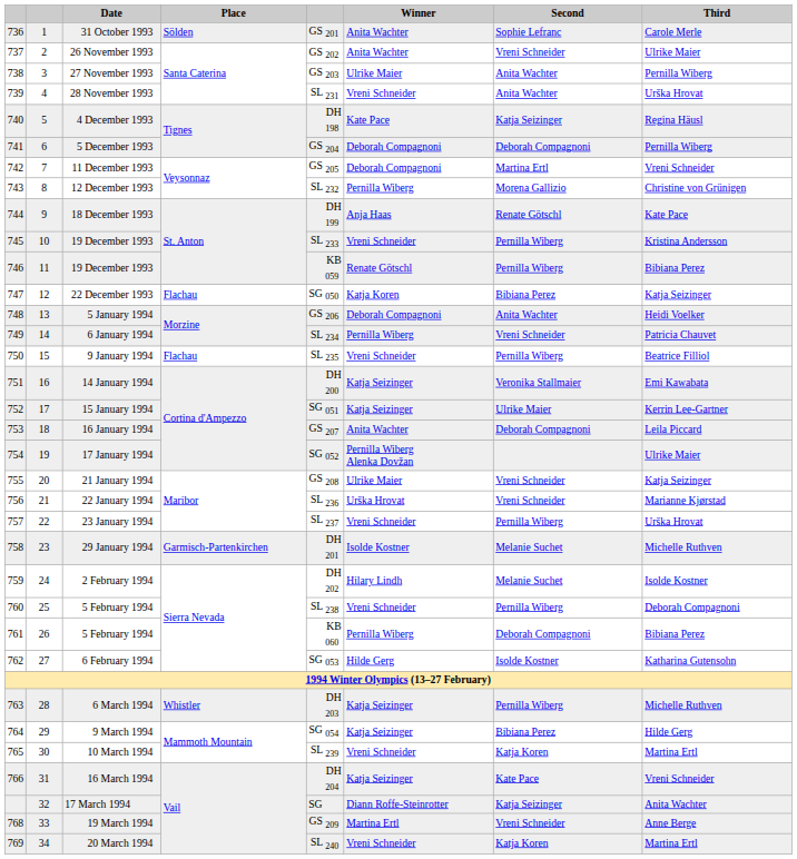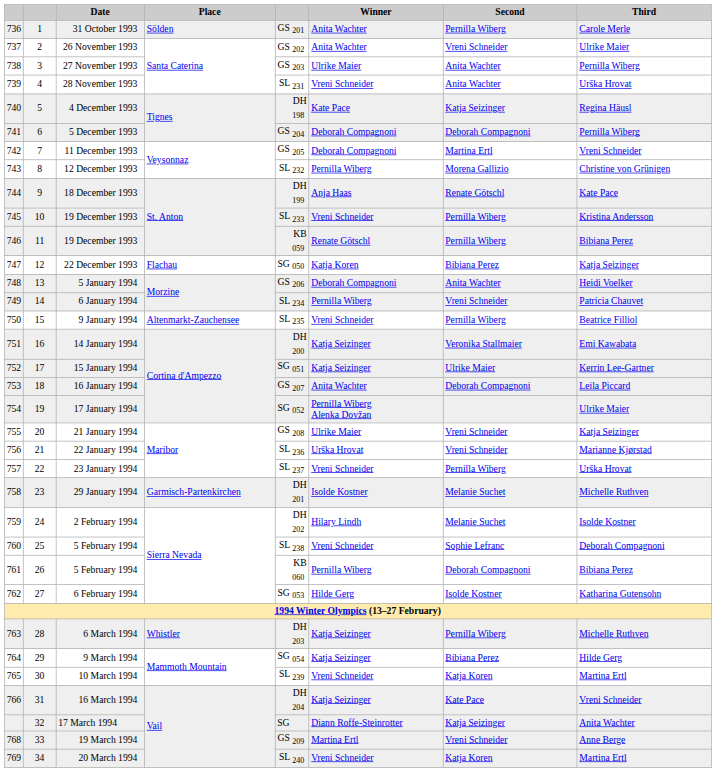 <table class="wikitable plainrowheaders" style="background:#fff; font-size:86%; line-height:16px; border:grey solid 1px; border-collapse:collapse;">
 <tr style="background:#ccc; text-align:center;">
 <td align="center" width="13"></td>
 <td align="center" width="40"></td>
 <td align="center" width="120"><strong>Date</strong></td>
 <td align="center" width="180"><strong>Place</strong></td>
 <td align="center" width="42"></td>
 <td align="center" width="185"><strong>Winner</strong></td>
 <td align="center" width="185"><strong>Second</strong></td>
 <td align="center" width="185"><strong>Third</strong></td>
 </tr>
 <tr bgcolor="#EFEFEF">
 <td align=center>736</td>
 <td align=center>1</td>
 <td align=right>31 October 1993  </td>
 <td> <a href='#'>Sölden</a></td>
 <td align=right>GS <sub>201</sub> </td>
 <td> <a href='#'>Anita Wachter</a></td>
-<td> <a href='#'>Sophie Lefranc</a></td>
+<td> <a href='#'>Pernilla Wiberg</a></td>
 <td> <a href='#'>Carole Merle</a></td>
 </tr>
 <tr>
 <td align=center>737</td>
 <td align=center>2</td>
 <td align=right>26 November 1993  </td>
 <td rowspan=3> <a href='#'>Santa Caterina</a></td>
 <td align=right>GS <sub>202</sub> </td>
 <td> <a href='#'>Anita Wachter</a></td>
 <td> <a href='#'>Vreni Schneider</a></td>
 <td> <a href='#'>Ulrike Maier</a></td>
 </tr>
 <tr>
 <td align=center>738</td>
 <td align=center>3</td>
 <td align=right>27 November 1993  </td>
 <td align=right>GS <sub>203</sub> </td>
 <td> <a href='#'>Ulrike Maier</a></td>
 <td> <a href='#'>Anita Wachter</a></td>
 <td> <a href='#'>Pernilla Wiberg</a></td>
 </tr>
 <tr>
 <td align=center>739</td>
 <td align=center>4</td>
 <td align=right>28 November 1993  </td>
 <td align=right>SL <sub>231</sub> </td>
 <td> <a href='#'>Vreni Schneider</a></td>
 <td> <a href='#'>Anita Wachter</a></td>
 <td> <a href='#'>Urška Hrovat</a></td>
 </tr>
 <tr bgcolor="#EFEFEF">
 <td align=center>740</td>
 <td align=center>5</td>
 <td align=right>4 December 1993  </td>
 <td rowspan=2> <a href='#'>Tignes</a></td>
 <td align=right>DH <sub>198</sub> </td>
 <td> <a href='#'>Kate Pace</a></td>
 <td> <a href='#'>Katja Seizinger</a></td>
 <td> <a href='#'>Regina Häusl</a></td>
 </tr>
 <tr bgcolor="#EFEFEF">
 <td align=center>741</td>
 <td align=center>6</td>
 <td align=right>5 December 1993  </td>
 <td align=right>GS <sub>204</sub> </td>
 <td> <a href='#'>Deborah Compagnoni</a></td>
 <td> <a href='#'>Deborah Compagnoni</a></td>
 <td> <a href='#'>Pernilla Wiberg</a></td>
 </tr>
 <tr>
 <td align=center>742</td>
 <td align=center>7</td>
 <td align=right>11 December 1993  </td>
 <td rowspan=2> <a href='#'>Veysonnaz</a></td>
 <td align=right>GS <sub>205</sub> </td>
 <td> <a href='#'>Deborah Compagnoni</a></td>
 <td> <a href='#'>Martina Ertl</a></td>
 <td> <a href='#'>Vreni Schneider</a></td>
 </tr>
 <tr>
 <td align=center>743</td>
 <td align=center>8</td>
 <td align=right>12 December 1993  </td>
 <td align=right>SL <sub>232</sub> </td>
 <td> <a href='#'>Pernilla Wiberg</a></td>
 <td> <a href='#'>Morena Gallizio</a></td>
 <td> <a href='#'>Christine von Grünigen</a></td>
 </tr>
 <tr bgcolor="#EFEFEF">
 <td align=center>744</td>
 <td align=center>9</td>
 <td align=right>18 December 1993  </td>
 <td rowspan=3> <a href='#'>St. Anton</a></td>
 <td align=right>DH <sub>199</sub> </td>
 <td> <a href='#'>Anja Haas</a></td>
 <td> <a href='#'>Renate Götschl</a></td>
 <td> <a href='#'>Kate Pace</a></td>
 </tr>
 <tr bgcolor="#EFEFEF">
 <td align=center>745</td>
 <td align=center>10</td>
 <td align=right>19 December 1993  </td>
 <td align=right>SL <sub>233</sub> </td>
 <td> <a href='#'>Vreni Schneider</a></td>
 <td> <a href='#'>Pernilla Wiberg</a></td>
 <td> <a href='#'>Kristina Andersson</a></td>
 </tr>
 <tr bgcolor="#EFEFEF">
 <td align=center>746</td>
 <td align=center>11</td>
 <td align=right>19 December 1993  </td>
 <td align=right>KB <sub>059</sub> </td>
 <td> <a href='#'>Renate Götschl</a></td>
 <td> <a href='#'>Pernilla Wiberg</a></td>
 <td> <a href='#'>Bibiana Perez</a></td>
 </tr>
 <tr>
 <td align=center>747</td>
 <td align=center>12</td>
 <td align=right>22 December 1993  </td>
 <td> <a href='#'>Flachau</a></td>
 <td align=right>SG <sub>050</sub> </td>
 <td> <a href='#'>Katja Koren</a></td>
 <td> <a href='#'>Bibiana Perez</a></td>
 <td> <a href='#'>Katja Seizinger</a></td>
 </tr>
 <tr bgcolor="#EFEFEF">
 <td align=center>748</td>
 <td align=center>13</td>
 <td align=right>5 January 1994  </td>
 <td rowspan=2> <a href='#'>Morzine</a></td>
 <td align=right>GS <sub>206</sub> </td>
 <td> <a href='#'>Deborah Compagnoni</a></td>
 <td> <a href='#'>Anita Wachter</a></td>
 <td> <a href='#'>Heidi Voelker</a></td>
 </tr>
 <tr bgcolor="#EFEFEF">
 <td align=center>749</td>
 <td align=center>14</td>
 <td align=right>6 January 1994  </td>
 <td align=right>SL <sub>234</sub> </td>
 <td> <a href='#'>Pernilla Wiberg</a></td>
 <td> <a href='#'>Vreni Schneider</a></td>
 <td> <a href='#'>Patricia Chauvet</a></td>
 </tr>
 <tr>
 <td align=center>750</td>
 <td align=center>15</td>
 <td align=right>9 January 1994  </td>
-<td> <a href='#'>Flachau</a></td>
+<td> <a href='#'>Altenmarkt-Zauchensee</a></td>
 <td align=right>SL <sub>235</sub> </td>
 <td> <a href='#'>Vreni Schneider</a></td>
 <td> <a href='#'>Pernilla Wiberg</a></td>
 <td> <a href='#'>Beatrice Filliol</a></td>
 </tr>
 <tr bgcolor="#EFEFEF">
 <td align=center>751</td>
 <td align=center>16</td>
 <td align=right>14 January 1994  </td>
 <td rowspan=4> <a href='#'>Cortina d'Ampezzo</a></td>
 <td align=right>DH <sub>200</sub> </td>
 <td> <a href='#'>Katja Seizinger</a></td>
 <td> <a href='#'>Veronika Stallmaier</a></td>
 <td> <a href='#'>Emi Kawabata</a></td>
 </tr>
 <tr bgcolor="#EFEFEF">
 <td align=center>752</td>
 <td align=center>17</td>
 <td align=right>15 January 1994  </td>
 <td align=right>SG <sub>051</sub> </td>
 <td> <a href='#'>Katja Seizinger</a></td>
 <td> <a href='#'>Ulrike Maier</a></td>
 <td> <a href='#'>Kerrin Lee-Gartner</a></td>
 </tr>
 <tr bgcolor="#EFEFEF">
 <td align=center>753</td>
 <td align=center>18</td>
 <td align=right>16 January 1994  </td>
 <td align=right>GS <sub>207</sub> </td>
 <td> <a href='#'>Anita Wachter</a></td>
 <td> <a href='#'>Deborah Compagnoni</a></td>
 <td> <a href='#'>Leila Piccard</a></td>
 </tr>
 <tr bgcolor="#EFEFEF">
 <td align=center>754</td>
 <td align=center>19</td>
 <td align=right>17 January 1994  </td>
 <td align=right>SG <sub>052</sub> </td>
 <td> <a href='#'>Pernilla Wiberg</a><br> <a href='#'>Alenka Dovžan</a></td>
 <td></td>
 <td> <a href='#'>Ulrike Maier</a></td>
 </tr>
 <tr>
 <td align=center>755</td>
 <td align=center>20</td>
 <td align=right>21 January 1994  </td>
 <td rowspan=3> <a href='#'>Maribor</a></td>
 <td align=right>GS <sub>208</sub> </td>
 <td> <a href='#'>Ulrike Maier</a></td>
 <td> <a href='#'>Vreni Schneider</a></td>
 <td> <a href='#'>Katja Seizinger</a></td>
 </tr>
 <tr>
 <td align=center>756</td>
 <td align=center>21</td>
 <td align=right>22 January 1994  </td>
 <td align=right>SL <sub>236</sub> </td>
 <td> <a href='#'>Urška Hrovat</a></td>
 <td> <a href='#'>Vreni Schneider</a></td>
 <td> <a href='#'>Marianne Kjørstad</a></td>
 </tr>
 <tr>
 <td align=center>757</td>
 <td align=center>22</td>
 <td align=right>23 January 1994  </td>
 <td align=right>SL <sub>237</sub> </td>
 <td> <a href='#'>Vreni Schneider</a></td>
 <td> <a href='#'>Pernilla Wiberg</a></td>
 <td> <a href='#'>Urška Hrovat</a></td>
 </tr>
 <tr bgcolor="#EFEFEF">
 <td align=center>758</td>
 <td align=center>23</td>
 <td align=right>29 January 1994  </td>
 <td> <a href='#'>Garmisch-Partenkirchen</a></td>
 <td align=right>DH <sub>201</sub> </td>
 <td> <a href='#'>Isolde Kostner</a></td>
 <td> <a href='#'>Melanie Suchet</a></td>
 <td> <a href='#'>Michelle Ruthven</a></td>
 </tr>
 <tr>
 <td align=center>759</td>
 <td align=center>24</td>
 <td align=right>2 February 1994  </td>
 <td rowspan=4> <a href='#'>Sierra Nevada</a></td>
 <td align=right>DH <sub>202</sub> </td>
 <td> <a href='#'>Hilary Lindh</a></td>
 <td> <a href='#'>Melanie Suchet</a></td>
 <td> <a href='#'>Isolde Kostner</a></td>
 </tr>
 <tr>
 <td align=center>760</td>
 <td align=center>25</td>
 <td align=right>5 February 1994  </td>
 <td align=right>SL <sub>238</sub> </td>
 <td> <a href='#'>Vreni Schneider</a></td>
-<td> <a href='#'>Pernilla Wiberg</a></td>
+<td> <a href='#'>Sophie Lefranc</a></td>
 <td> <a href='#'>Deborah Compagnoni</a></td>
 </tr>
 <tr>
 <td align=center>761</td>
 <td align=center>26</td>
 <td align=right>5 February 1994  </td>
 <td align=right>KB <sub>060</sub> </td>
 <td> <a href='#'>Pernilla Wiberg</a></td>
 <td> <a href='#'>Deborah Compagnoni</a></td>
 <td> <a href='#'>Bibiana Perez</a></td>
 </tr>
 <tr>
 <td align=center>762</td>
 <td align=center>27</td>
 <td align=right>6 February 1994  </td>
 <td align=right>SG <sub>053</sub> </td>
 <td> <a href='#'>Hilde Gerg</a></td>
 <td> <a href='#'>Isolde Kostner</a></td>
 <td> <a href='#'>Katharina Gutensohn</a></td>
 </tr>
 <tr style="background:#FFEBAD">
 <td colspan="8" style="text-align:center;"><strong><a href='#'>1994 Winter Olympics</a> (13–27 February)</strong></td>
 </tr>
 <tr bgcolor="#EFEFEF" align="left">
 <td align=center>763</td>
 <td align=center>28</td>
 <td align=right>6 March 1994  </td>
 <td> <a href='#'>Whistler</a></td>
 <td align=right>DH <sub>203</sub> </td>
 <td> <a href='#'>Katja Seizinger</a></td>
 <td> <a href='#'>Pernilla Wiberg</a></td>
 <td> <a href='#'>Michelle Ruthven</a></td>
 </tr>
 <tr>
 <td align=center>764</td>
 <td align=center>29</td>
 <td align=right>9 March 1994  </td>
 <td rowspan=2> <a href='#'>Mammoth Mountain</a></td>
 <td align=right>SG <sub>054</sub> </td>
 <td> <a href='#'>Katja Seizinger</a></td>
 <td> <a href='#'>Bibiana Perez</a></td>
 <td> <a href='#'>Hilde Gerg</a></td>
 </tr>
 <tr>
 <td align=center>765</td>
 <td align=center>30</td>
 <td align=right>10 March 1994  </td>
 <td align=right>SL <sub>239</sub> </td>
 <td> <a href='#'>Vreni Schneider</a></td>
 <td> <a href='#'>Katja Koren</a></td>
 <td> <a href='#'>Martina Ertl</a></td>
 </tr>
 <tr bgcolor="#EFEFEF">
 <td align=center>766</td>
 <td align=center>31</td>
 <td align=right>16 March 1994  </td>
 <td rowspan=4> <a href='#'>Vail</a></td>
 <td align=right>DH <sub>204</sub> </td>
 <td> <a href='#'>Katja Seizinger</a></td>
 <td> <a href='#'>Kate Pace</a></td>
 <td> <a href='#'>Vreni Schneider</a></td>
 </tr>
 <tr bgcolor="#EFEFEF">
 <td align=center></td>
 <td align=center>32</td>
 <td>17 March 1994</td>
 <td>SG</td>
 <td> <a href='#'>Diann Roffe-Steinrotter</a></td>
 <td> <a href='#'>Katja Seizinger</a></td>
 <td> <a href='#'>Anita Wachter</a></td>
 </tr>
 <tr bgcolor="#EFEFEF">
 <td align=center>768</td>
 <td align=center>33</td>
 <td align=right>19 March 1994  </td>
 <td align=right>GS <sub>209</sub> </td>
 <td> <a href='#'>Martina Ertl</a></td>
 <td> <a href='#'>Vreni Schneider</a></td>
 <td> <a href='#'>Anne Berge</a></td>
 </tr>
 <tr bgcolor="#EFEFEF">
 <td align=center>769</td>
 <td align=center>34</td>
 <td align=right>20 March 1994  </td>
 <td align=right>SL <sub>240</sub> </td>
 <td> <a href='#'>Vreni Schneider</a></td>
 <td> <a href='#'>Katja Koren</a></td>
 <td> <a href='#'>Martina Ertl</a></td>
 </tr>
 </table>
